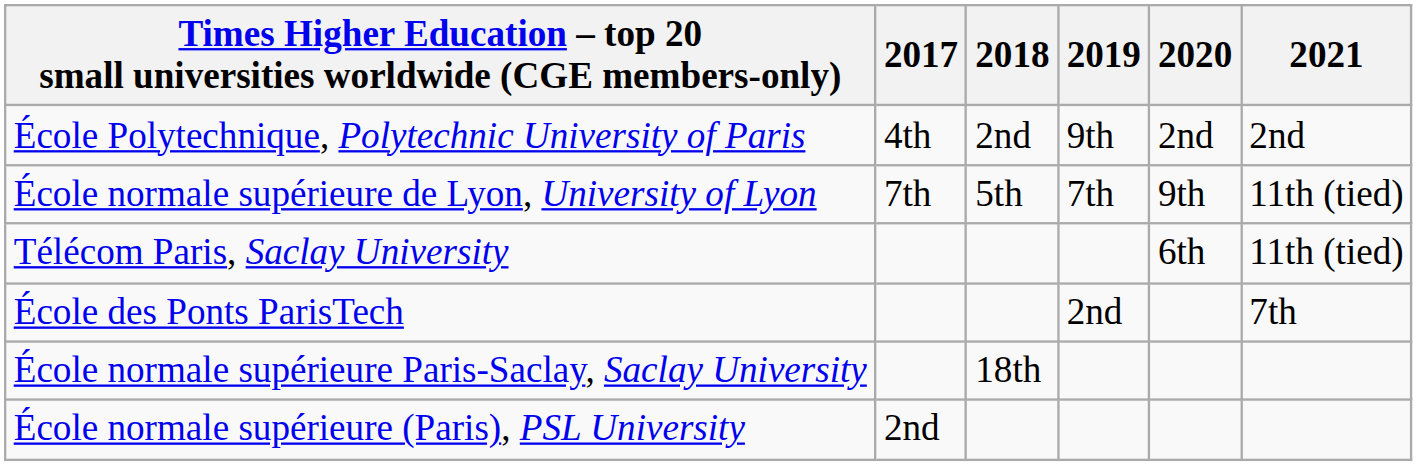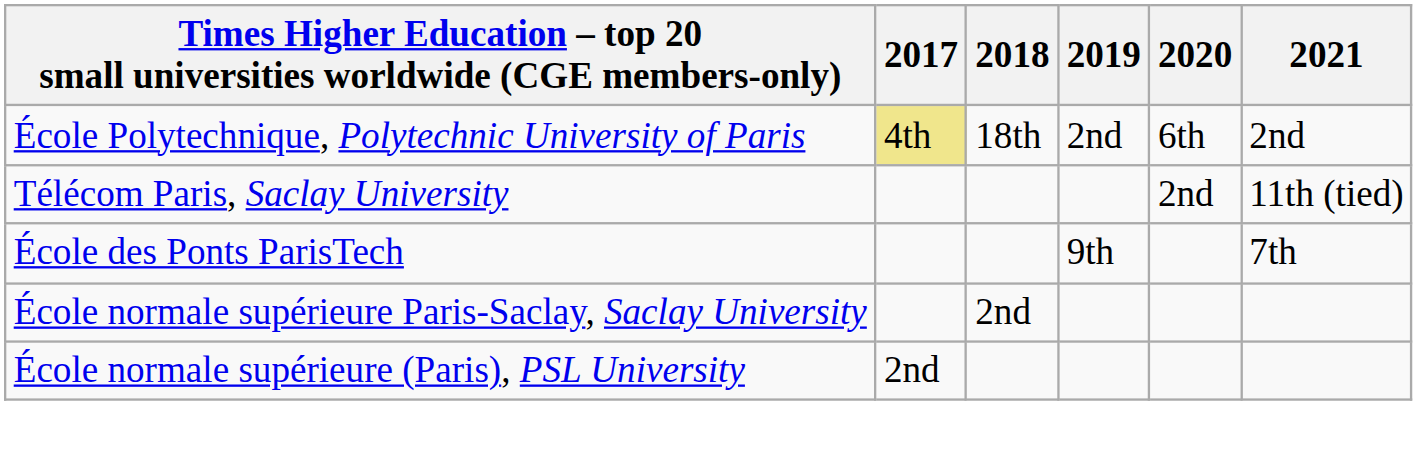 <table class="wikitable sortable">
 <tr>
 <th><a href='#'>Times Higher Education</a> – top 20<br>small universities worldwide (CGE members-only)</th>
 <th>2017</th>
 <th>2018</th>
 <th>2019</th>
 <th>2020<br></th>
 <th>2021</th>
 </tr>
 <tr>
 <td><a href='#'>École Polytechnique</a>, <em><a href='#'>Polytechnic University of Paris</a></em></td>
-<td>4th</td>
+<td style="background: khaki;">4th</td>
+<td>18th</td>
 <td>2nd</td>
-<td>9th</td>
+<td>6th</td>
 <td>2nd</td>
-<td>2nd</td>
-</tr>
-<tr>
-<td><a href='#'>École normale supérieure de Lyon</a>, <em><a href='#'>University of Lyon</a></em></td>
-<td>7th</td>
-<td>5th</td>
-<td>7th</td>
-<td>9th</td>
-<td>11th (tied)</td>
 </tr>
 <tr>
 <td><a href='#'>Télécom Paris</a>, <em><a href='#'>Saclay University</a></em></td>
 <td></td>
 <td></td>
 <td></td>
-<td>6th</td>
+<td>2nd</td>
 <td>11th (tied)</td>
 </tr>
 <tr>
 <td><a href='#'>École des Ponts ParisTech</a></td>
 <td></td>
 <td></td>
-<td>2nd</td>
+<td>9th</td>
 <td></td>
 <td>7th</td>
 </tr>
 <tr>
 <td><a href='#'>École normale supérieure Paris-Saclay</a>, <em><a href='#'>Saclay University</a></em></td>
 <td></td>
-<td>18th</td>
+<td>2nd</td>
 <td></td>
 <td></td>
 <td></td>
 </tr>
 <tr>
 <td><a href='#'>École normale supérieure (Paris)</a>, <em><a href='#'>PSL University</a></em></td>
 <td>2nd</td>
 <td></td>
 <td></td>
 <td></td>
 </tr>
 </table>
